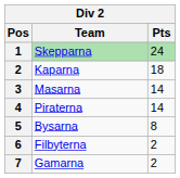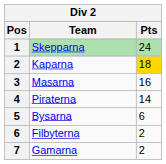 <table class="wikitable">
 <tr>
 <th colspan="3">Div 2</th>
 </tr>
 <tr style="background:#ACE1AF;">
 <th width=20>Pos</th>
 <th width=150>Team</th>
 <th width=30>Pts</th>
 </tr>
 <tr style="background:#ACE1AF;">
 <th>1</th>
 <td><a href='#'>Skepparna</a></td>
 <td>24</td>
 </tr>
 <tr>
 <th>2</th>
 <td><a href='#'>Kaparna</a></td>
-<td>18</td>
+<td style="background: gold;">18</td>
 </tr>
 <tr>
 <th>3</th>
 <td><a href='#'>Masarna</a></td>
-<td>14</td>
+<td>16</td>
 </tr>
 <tr>
 <th>4</th>
 <td><a href='#'>Piraterna</a></td>
 <td>14</td>
 </tr>
 <tr>
 <th>5</th>
 <td><a href='#'>Bysarna</a></td>
-<td>8</td>
+<td>6</td>
 </tr>
 <tr>
 <th>6</th>
 <td><a href='#'>Filbyterna</a></td>
 <td>2</td>
 </tr>
 <tr>
 <th>7</th>
 <td><a href='#'>Gamarna</a></td>
 <td>2</td>
 </tr>
 </table>
